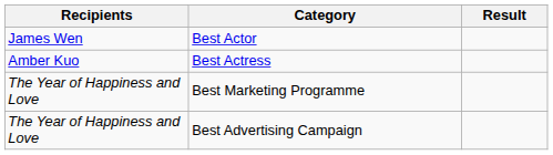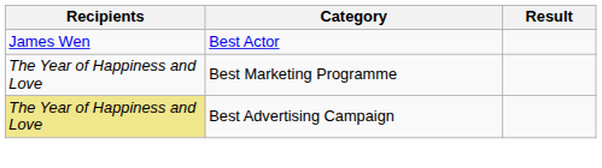 <table class="wikitable">
 <tr>
 <th width=200>Recipients</th>
 <th width=300>Category</th>
 <th width=90>Result</th>
 </tr>
 <tr>
 <td><a href='#'>James Wen</a></td>
 <td><a href='#'>Best Actor</a></td>
 <td></td>
 </tr>
 <tr>
-<td><a href='#'>Amber Kuo</a></td>
-<td><a href='#'>Best Actress</a></td>
-<td></td>
-</tr>
-<tr>
 <td><em>The Year of Happiness and Love</em></td>
 <td>Best Marketing Programme</td>
 <td></td>
 </tr>
 <tr>
-<td><em>The Year of Happiness and Love</em></td>
+<td style="background: khaki;"><em>The Year of Happiness and Love</em></td>
 <td>Best Advertising Campaign</td>
 <td></td>
 </tr>
 </table>
